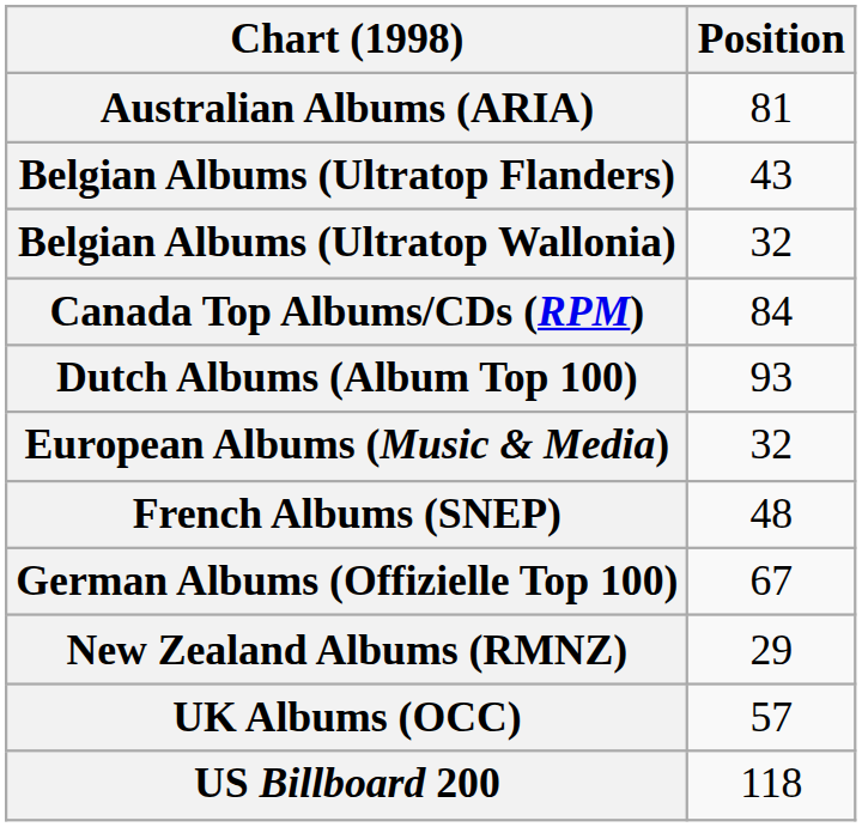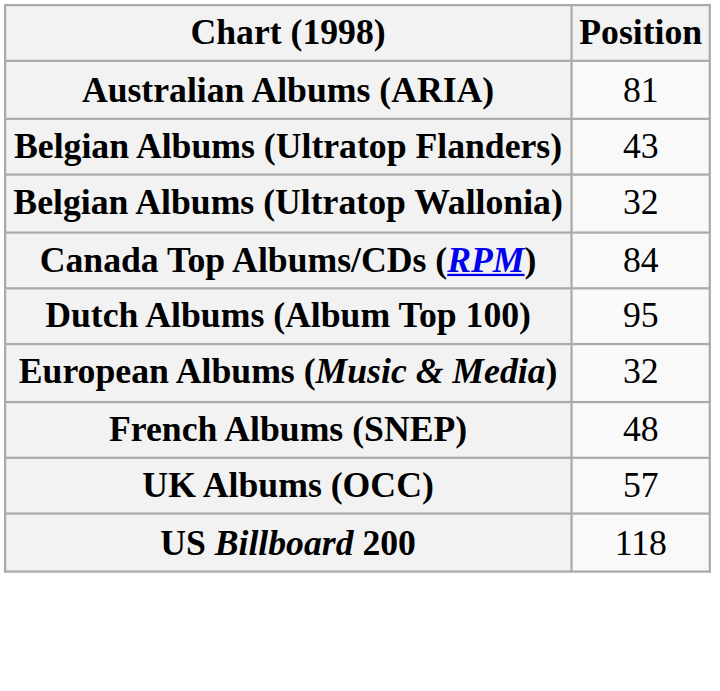 <table class="wikitable sortable plainrowheaders" style="text-align:center">
 <tr>
 <th scope="col">Chart (1998)</th>
 <th scope="col">Position</th>
 </tr>
 <tr>
 <th scope="row">Australian Albums (ARIA)</th>
 <td>81</td>
 </tr>
 <tr>
 <th scope="row">Belgian Albums (Ultratop Flanders)</th>
 <td>43</td>
 </tr>
 <tr>
 <th scope="row">Belgian Albums (Ultratop Wallonia)</th>
 <td>32</td>
 </tr>
 <tr>
 <th scope="row">Canada Top Albums/CDs (<em><a href='#'>RPM</a></em>)</th>
 <td>84</td>
 </tr>
 <tr>
 <th scope="row">Dutch Albums (Album Top 100)</th>
-<td>93</td>
+<td>95</td>
 </tr>
 <tr>
 <th scope="row">European Albums (<em>Music & Media</em>)</th>
 <td>32</td>
 </tr>
 <tr>
 <th scope="row">French Albums (SNEP)</th>
 <td>48</td>
 </tr>
 <tr>
-<th scope="row">German Albums (Offizielle Top 100)</th>
-<td>67</td>
-</tr>
-<tr>
-<th scope="row">New Zealand Albums (RMNZ)</th>
-<td>29</td>
-</tr>
-<tr>
 <th scope="row">UK Albums (OCC)</th>
 <td>57</td>
 </tr>
 <tr>
 <th scope="row">US <em>Billboard</em> 200</th>
 <td>118</td>
 </tr>
 </table>
